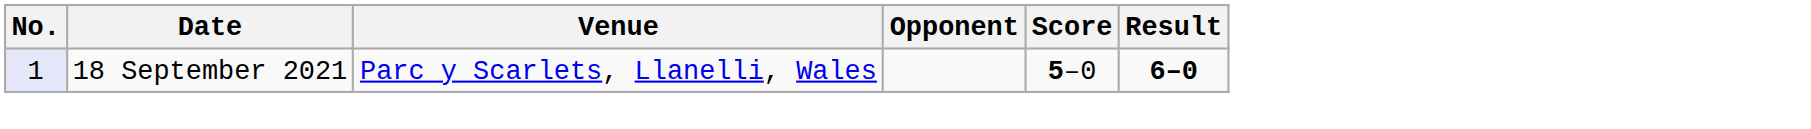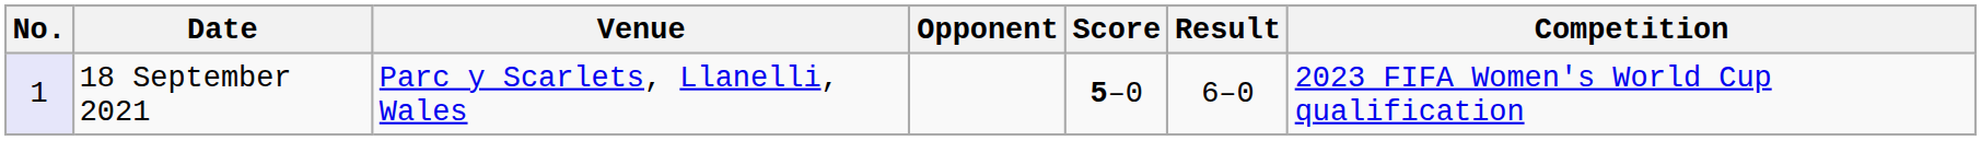 <table class="wikitable sortable">
 <tr>
 <th scope="col">No.</th>
 <th scope="col">Date</th>
 <th scope="col">Venue</th>
 <th scope="col">Opponent</th>
 <th scope="col">Score</th>
 <th scope="col">Result</th>
+<th scope="col">Competition</th>
 </tr>
 <tr>
 <td style="background: lavender; text-align:center">1</td>
 <td>18 September 2021</td>
 <td><a href='#'>Parc y Scarlets</a>, <a href='#'>Llanelli</a>, <a href='#'>Wales</a></td>
 <td></td>
 <td style="text-align:center"><strong>5</strong>–0</td>
-<td style="text-align:center"><strong>6–0</strong></td>
+<td style="text-align:center">6–0</td>
+<td><a href='#'>2023 FIFA Women's World Cup qualification</a></td>
 </tr>
 </table>
